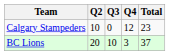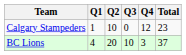 <table class="wikitable">
 <tr>
 <th>Team</th>
+<th>Q1</th>
 <th>Q2</th>
 <th>Q3</th>
 <th>Q4</th>
 <th>Total</th>
 </tr>
 <tr>
 <td><a href='#'>Calgary Stampeders</a></td>
+<td>1</td>
 <td>10</td>
 <td>0</td>
 <td>12</td>
 <td>23</td>
 </tr>
 <tr style="background-color:#DDFFDD">
 <td><a href='#'>BC Lions</a></td>
+<td>4</td>
 <td>20</td>
 <td>10</td>
 <td>3</td>
 <td>37</td>
 </tr>
 </table>
